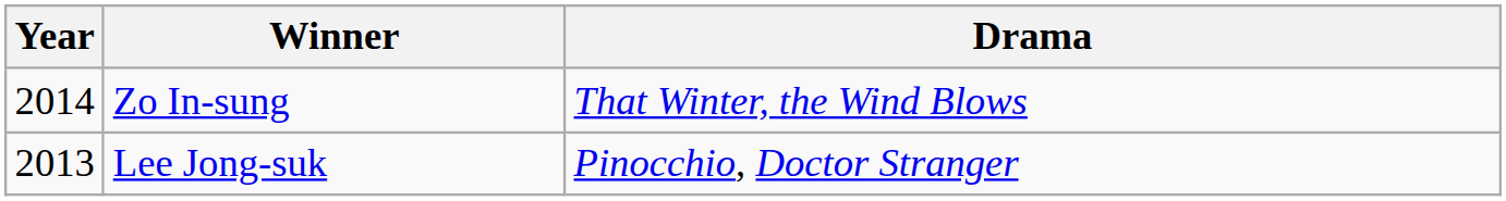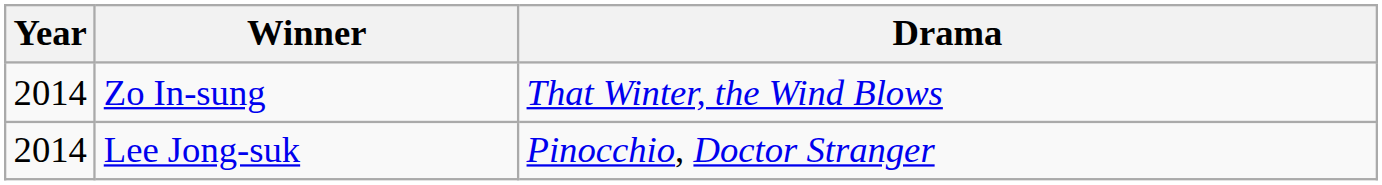 <table class="wikitable" style="width:600px">
 <tr>
 <th width=10>Year</th>
 <th>Winner</th>
 <th>Drama</th>
 </tr>
 <tr>
 <td>2014</td>
 <td><a href='#'>Zo In-sung</a></td>
 <td><em><a href='#'>That Winter, the Wind Blows</a></em></td>
 </tr>
 <tr>
-<td>2013</td>
+<td>2014</td>
 <td><a href='#'>Lee Jong-suk</a></td>
 <td><em><a href='#'>Pinocchio</a></em>, <em><a href='#'>Doctor Stranger</a></em></td>
 </tr>
 </table>
